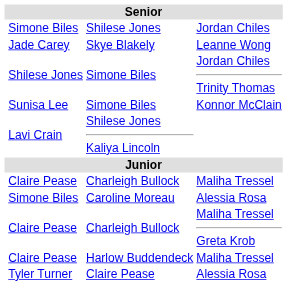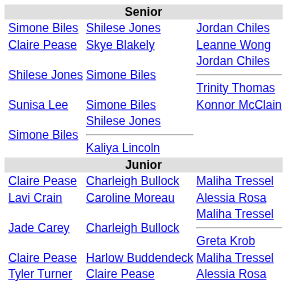 <table>
 <tr bgcolor="DFDFDF">
 <td colspan="5" align="center"><strong>Senior</strong></td>
 </tr>
 <tr>
 <th scope=row style="text-align:left"></th>
 <td><a href='#'>Simone Biles</a></td>
 <td><a href='#'>Shilese Jones</a></td>
 <td><a href='#'>Jordan Chiles</a></td>
 </tr>
 <tr>
 <th scope=row style="text-align:left"></th>
-<td><a href='#'>Jade Carey</a></td>
+<td><a href='#'>Claire Pease</a></td>
 <td><a href='#'>Skye Blakely</a></td>
 <td><a href='#'>Leanne Wong</a></td>
 </tr>
 <tr>
 <th scope=row style="text-align:left"></th>
 <td><a href='#'>Shilese Jones</a></td>
 <td><a href='#'>Simone Biles</a></td>
 <td><a href='#'>Jordan Chiles</a><hr><a href='#'>Trinity Thomas</a></td>
 </tr>
 <tr>
 <th scope=row style="text-align:left"></th>
 <td><a href='#'>Sunisa Lee</a></td>
 <td><a href='#'>Simone Biles</a></td>
 <td><a href='#'>Konnor McClain</a></td>
 </tr>
 <tr>
 <th scope=row style="text-align:left"></th>
-<td><a href='#'>Lavi Crain</a></td>
+<td><a href='#'>Simone Biles</a></td>
 <td><a href='#'>Shilese Jones</a><hr><a href='#'>Kaliya Lincoln</a></td>
 <td></td>
 </tr>
 <tr bgcolor="DFDFDF">
 <td colspan="5" align="center"><strong>Junior</strong></td>
 </tr>
 <tr>
 <th scope=row style="text-align:left"></th>
 <td><a href='#'>Claire Pease</a></td>
 <td><a href='#'>Charleigh Bullock</a></td>
 <td><a href='#'>Maliha Tressel</a></td>
 </tr>
 <tr>
 <th scope=row style="text-align:left"></th>
-<td><a href='#'>Simone Biles</a></td>
+<td><a href='#'>Lavi Crain</a></td>
 <td><a href='#'>Caroline Moreau</a></td>
 <td><a href='#'>Alessia Rosa</a></td>
 </tr>
 <tr>
 <th scope=row style="text-align:left"></th>
-<td><a href='#'>Claire Pease</a></td>
+<td><a href='#'>Jade Carey</a></td>
 <td><a href='#'>Charleigh Bullock</a></td>
 <td><a href='#'>Maliha Tressel</a><hr><a href='#'>Greta Krob</a></td>
 </tr>
 <tr>
 <th scope=row style="text-align:left"></th>
 <td><a href='#'>Claire Pease</a></td>
 <td><a href='#'>Harlow Buddendeck</a></td>
 <td><a href='#'>Maliha Tressel</a></td>
 </tr>
 <tr>
 <th scope=row style="text-align:left"></th>
 <td><a href='#'>Tyler Turner</a></td>
 <td><a href='#'>Claire Pease</a></td>
 <td><a href='#'>Alessia Rosa</a></td>
 </tr>
 </table>
